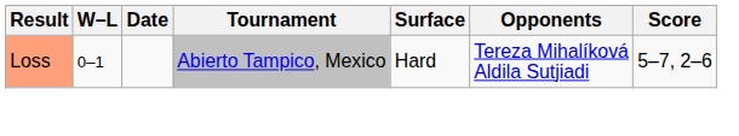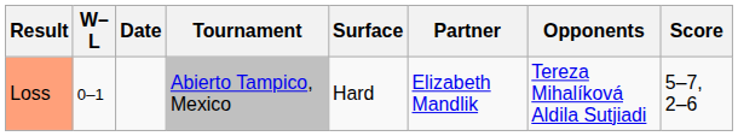 <table class="sortable wikitable">
 <tr>
 <th>Result</th>
 <th class="unsortable">W–L</th>
 <th>Date</th>
 <th>Tournament</th>
 <th>Surface</th>
+<th>Partner</th>
 <th>Opponents</th>
 <th class="unsortable">Score</th>
 </tr>
 <tr>
 <td bgcolor=ffa07a>Loss</td>
 <td><small>0–1</small></td>
 <td><a href='#'></a></td>
 <td bgcolor=silver><a href='#'>Abierto Tampico</a>, Mexico</td>
 <td>Hard</td>
+<td> <a href='#'>Elizabeth Mandlik</a></td>
 <td> <a href='#'>Tereza Mihalíková</a> <br>  <a href='#'>Aldila Sutjiadi</a></td>
 <td>5–7, 2–6</td>
 </tr>
 </table>
